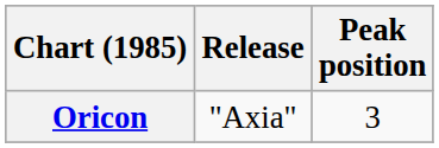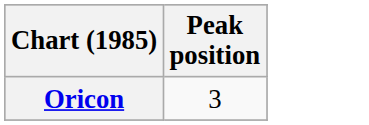 <table class="wikitable plainrowheaders sortable" style="text-align:center;">
 <tr>
 <th scope="col">Chart (1985)</th>
-<th scope="col">Release</th>
 <th scope="col">Peak<br>position</th>
 </tr>
 <tr>
 <th scope="row"><a href='#'>Oricon</a></th>
-<td>"Axia"</td>
 <td>3</td>
 </tr>
 </table>
